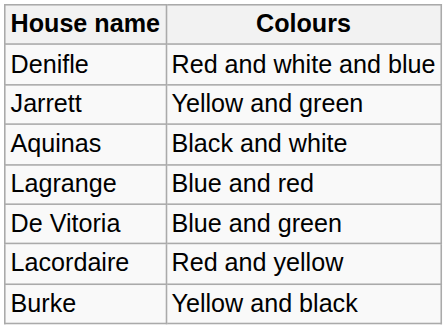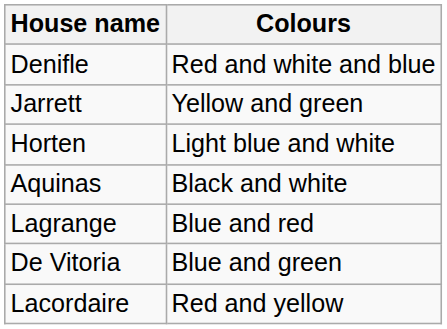 <table class="wikitable">
 <tr>
 <th>House name</th>
 <th>Colours</th>
 </tr>
 <tr>
 <td>Denifle</td>
 <td>Red and white and blue</td>
 </tr>
 <tr>
 <td>Jarrett</td>
 <td>Yellow and green</td>
+</tr>
+<tr>
+<td>Horten</td>
+<td>Light blue and white</td>
 </tr>
 <tr>
 <td>Aquinas</td>
 <td>Black and white</td>
 </tr>
 <tr>
 <td>Lagrange</td>
 <td>Blue and red</td>
 </tr>
 <tr>
 <td>De Vitoria</td>
 <td>Blue and green</td>
 </tr>
 <tr>
 <td>Lacordaire</td>
 <td>Red and yellow</td>
 </tr>
-<tr>
-<td>Burke</td>
-<td>Yellow and black</td>
-</tr>
 </table>
